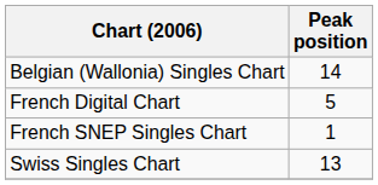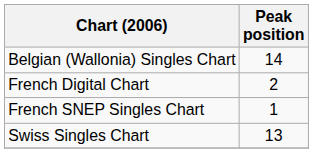 <table class="wikitable sortable">
 <tr>
 <th>Chart (2006)</th>
 <th>Peak<br>position</th>
 </tr>
 <tr>
 <td>Belgian (Wallonia) Singles Chart</td>
 <td align="center">14</td>
 </tr>
 <tr>
 <td>French Digital Chart</td>
-<td align="center">5</td>
+<td align="center">2</td>
 </tr>
 <tr>
 <td>French SNEP Singles Chart</td>
 <td align="center">1</td>
 </tr>
 <tr>
 <td>Swiss Singles Chart</td>
 <td align="center">13</td>
 </tr>
 <tr>
 </tr>
 </table>
